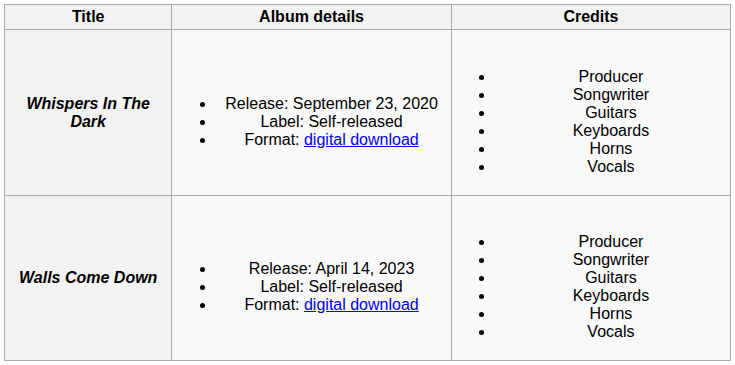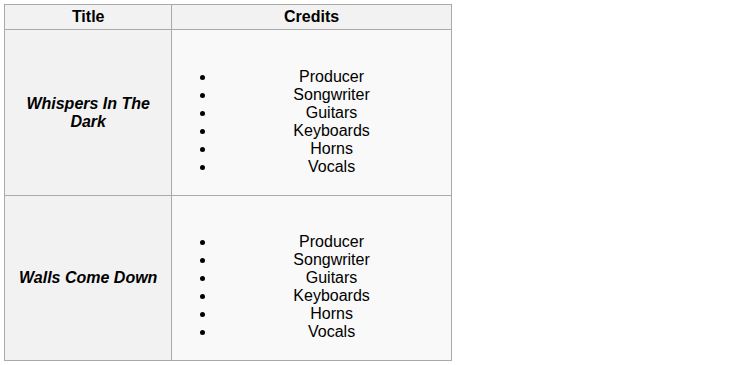 <table class="wikitable plainrowheaders" style="text-align:center;">
 <tr>
 <th scope="col" rowspan="1" style="width:10em;">Title</th>
-<th scope="col" rowspan="1" style="width:17em;">Album details</th>
 <th scope="col" rowspan="1" style="width:17em;">Credits</th>
 </tr>
 <tr>
 <th scope="row"><em>Whispers In The Dark</em></th>
-<td><br><ul><li>Release:  September 23, 2020</li><li>Label: Self-released</li><li>Format: <a href='#'>digital download</a></li></ul></td>
 <td><br><ul><li>Producer</li><li>Songwriter</li><li>Guitars</li><li>Keyboards</li><li>Horns</li><li>Vocals</li></ul></td>
 </tr>
 <tr>
 <th scope="row"><em>Walls Come Down</em></th>
-<td><br><ul><li>Release:  April 14, 2023</li><li>Label: Self-released</li><li>Format: <a href='#'>digital download</a></li></ul></td>
 <td><br><ul><li>Producer</li><li>Songwriter</li><li>Guitars</li><li>Keyboards</li><li>Horns</li><li>Vocals</li></ul></td>
 </tr>
 </table>
